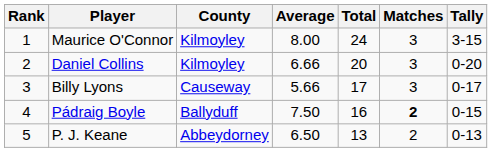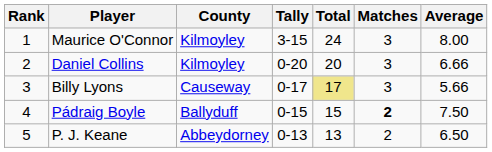 <table class="wikitable">
 <tr>
 <th>Rank</th>
 <th>Player</th>
 <th>County</th>
-<th>Average</th>
+<th>Tally</th>
 <th>Total</th>
 <th>Matches</th>
-<th>Tally</th>
+<th>Average</th>
 </tr>
 <tr>
 <td rowspan=1 align=center>1</td>
 <td>Maurice O'Connor</td>
 <td><a href='#'>Kilmoyley</a></td>
-<td align=center>8.00</td>
+<td align=center>3-15</td>
 <td align=center>24</td>
 <td align=center>3</td>
-<td align=center>3-15</td>
+<td align=center>8.00</td>
 </tr>
 <tr>
 <td rowspan=1 align=center>2</td>
 <td><a href='#'>Daniel Collins</a></td>
 <td><a href='#'>Kilmoyley</a></td>
-<td align=center>6.66</td>
+<td align=center>0-20</td>
 <td align=center>20</td>
 <td align=center>3</td>
-<td align=center>0-20</td>
+<td align=center>6.66</td>
 </tr>
 <tr>
 <td rowspan=1 align=center>3</td>
 <td>Billy Lyons</td>
 <td><a href='#'>Causeway</a></td>
+<td align=center>0-17</td>
+<td align=center style="background: khaki;">17</td>
+<td align=center>3</td>
 <td align=center>5.66</td>
-<td align=center>17</td>
-<td align=center>3</td>
-<td align=center>0-17</td>
 </tr>
 <tr>
 <td rowspan=1 align=center>4</td>
 <td><a href='#'>Pádraig Boyle</a></td>
 <td><a href='#'>Ballyduff</a></td>
+<td align=center>0-15</td>
+<td align=center>15</td>
+<td align=center><strong>2</strong></td>
 <td align=center>7.50</td>
-<td align=center>16</td>
-<td align=center><strong>2</strong></td>
-<td align=center>0-15</td>
 </tr>
 <tr>
 <td rowspan=1 align=center>5</td>
 <td>P. J. Keane</td>
 <td><a href='#'>Abbeydorney</a></td>
-<td align=center>6.50</td>
+<td align=center>0-13</td>
 <td align=center>13</td>
 <td align=center>2</td>
-<td align=center>0-13</td>
+<td align=center>6.50</td>
 </tr>
 </table>
